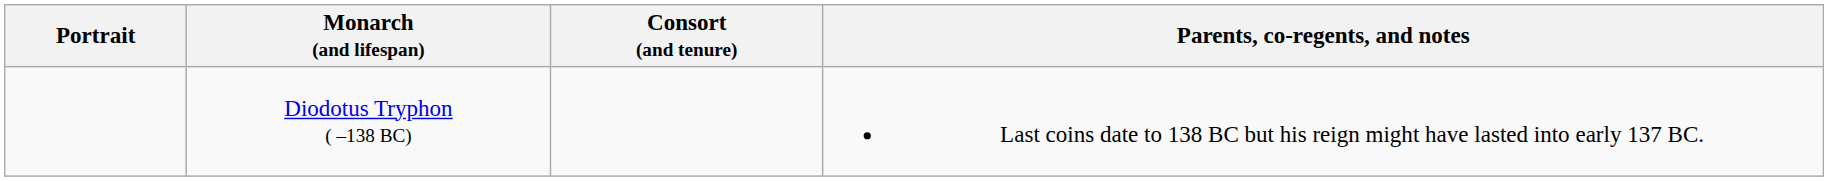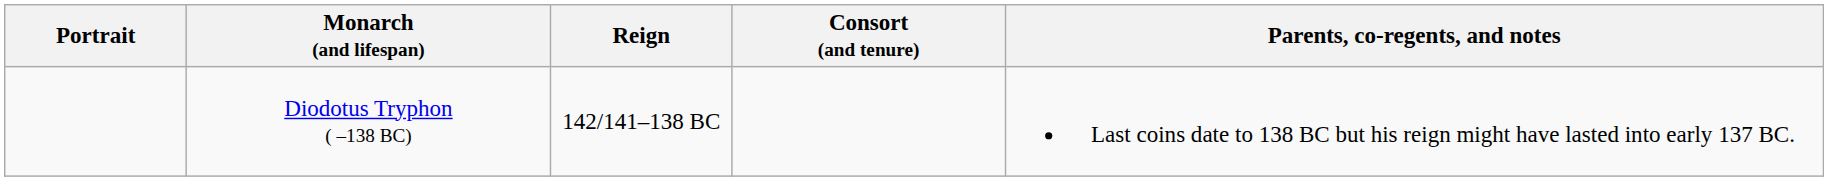 <table width=100% class="wikitable">
 <tr>
 <th width=10%>Portrait</th>
 <th width=20%>Monarch<br><small>(and lifespan)</small></th>
+<th width=10%>Reign</th>
 <th width=15%>Consort<br><small>(and tenure)</small></th>
 <th>Parents, co-regents, and notes</th>
 </tr>
 <tr>
 <td align="center"></td>
 <td align="center"><a href='#'>Diodotus Tryphon</a><br><small>( –138 BC)</small></td>
+<td align="center">142/141–138 BC</td>
 <td align="center"></td>
 <td align="center"><br><ul><li>Last coins date to 138 BC but his reign might have lasted into early 137 BC.</li></ul></td>
 </tr>
 </table>
